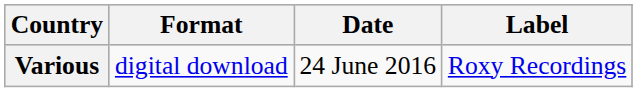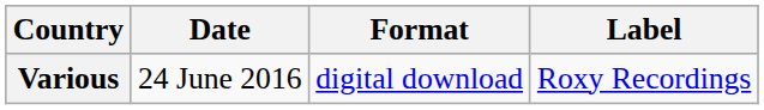 <table class="wikitable plainrowheaders">
 <tr>
 <th scope="col">Country</th>
+<th scope="col">Date</th>
 <th scope="col">Format</th>
-<th scope="col">Date</th>
 <th scope="col">Label</th>
 </tr>
 <tr>
 <th scope="row">Various</th>
+<td>24 June 2016</td>
 <td><a href='#'>digital download</a></td>
-<td>24 June 2016</td>
 <td><a href='#'>Roxy Recordings</a></td>
 </tr>
 </table>
